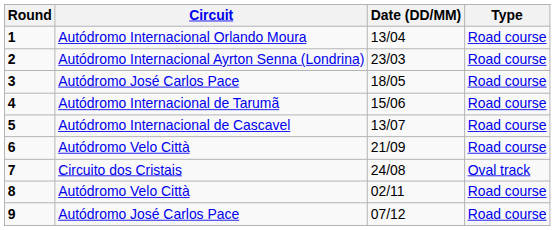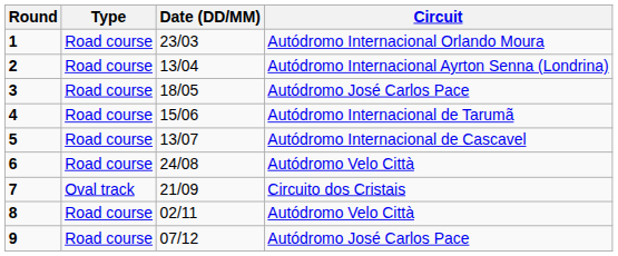 <table class="wikitable">
 <tr>
 <th>Round</th>
+<th>Type</th>
+<th>Date (DD/MM)</th>
 <th><a href='#'>Circuit</a></th>
-<th>Date (DD/MM)</th>
-<th>Type</th>
 </tr>
 <tr>
 <td><strong>1</strong></td>
+<td><a href='#'>Road course</a></td>
+<td>23/03</td>
 <td><a href='#'>Autódromo Internacional Orlando Moura</a></td>
-<td>13/04</td>
-<td><a href='#'>Road course</a></td>
 </tr>
 <tr>
 <td><strong>2</strong></td>
+<td><a href='#'>Road course</a></td>
+<td>13/04</td>
 <td><a href='#'>Autódromo Internacional Ayrton Senna (Londrina)</a></td>
-<td>23/03</td>
-<td><a href='#'>Road course</a></td>
 </tr>
 <tr>
 <td><strong>3</strong></td>
+<td><a href='#'>Road course</a></td>
+<td>18/05</td>
 <td><a href='#'>Autódromo José Carlos Pace</a></td>
-<td>18/05</td>
-<td><a href='#'>Road course</a></td>
 </tr>
 <tr>
 <td><strong>4</strong></td>
+<td><a href='#'>Road course</a></td>
+<td>15/06</td>
 <td><a href='#'>Autódromo Internacional de Tarumã</a></td>
-<td>15/06</td>
-<td><a href='#'>Road course</a></td>
 </tr>
 <tr>
 <td><strong>5</strong></td>
+<td><a href='#'>Road course</a></td>
+<td>13/07</td>
 <td><a href='#'>Autódromo Internacional de Cascavel</a></td>
-<td>13/07</td>
-<td><a href='#'>Road course</a></td>
 </tr>
 <tr>
 <td><strong>6</strong></td>
+<td><a href='#'>Road course</a></td>
+<td>24/08</td>
 <td><a href='#'>Autódromo Velo Città</a></td>
-<td>21/09</td>
-<td><a href='#'>Road course</a></td>
 </tr>
 <tr>
 <td><strong>7</strong></td>
+<td><a href='#'>Oval track</a></td>
+<td>21/09</td>
 <td><a href='#'>Circuito dos Cristais</a></td>
-<td>24/08</td>
-<td><a href='#'>Oval track</a></td>
 </tr>
 <tr>
 <td><strong>8</strong></td>
+<td><a href='#'>Road course</a></td>
+<td>02/11</td>
 <td><a href='#'>Autódromo Velo Città</a></td>
-<td>02/11</td>
-<td><a href='#'>Road course</a></td>
 </tr>
 <tr>
 <td><strong>9</strong></td>
+<td><a href='#'>Road course</a></td>
+<td>07/12</td>
 <td><a href='#'>Autódromo José Carlos Pace</a></td>
-<td>07/12</td>
-<td><a href='#'>Road course</a></td>
 </tr>
 </table>
